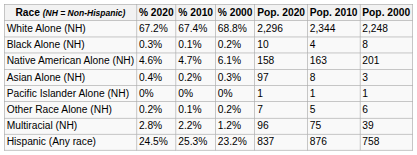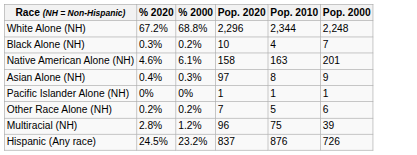 <table class="wikitable">
 <tr>
 <th>Race <em><small>(NH = Non-Hispanic)</small></em></th>
 <th>% 2020</th>
-<th>% 2010</th>
 <th>% 2000</th>
 <th>Pop. 2020</th>
 <th>Pop. 2010</th>
 <th>Pop. 2000</th>
 </tr>
 <tr>
 <td>White Alone (NH)</td>
 <td>67.2%</td>
-<td>67.4%</td>
 <td>68.8%</td>
 <td>2,296</td>
 <td>2,344</td>
 <td>2,248</td>
 </tr>
 <tr>
 <td>Black Alone (NH)</td>
 <td>0.3%</td>
-<td>0.1%</td>
 <td>0.2%</td>
 <td>10</td>
 <td>4</td>
-<td>8</td>
+<td>7</td>
 </tr>
 <tr>
 <td>Native American Alone (NH)</td>
 <td>4.6%</td>
-<td>4.7%</td>
 <td>6.1%</td>
 <td>158</td>
 <td>163</td>
 <td>201</td>
 </tr>
 <tr>
 <td>Asian Alone (NH)</td>
 <td>0.4%</td>
-<td>0.2%</td>
 <td>0.3%</td>
 <td>97</td>
 <td>8</td>
-<td>3</td>
+<td>9</td>
 </tr>
 <tr>
 <td>Pacific Islander Alone (NH)</td>
-<td>0%</td>
 <td>0%</td>
 <td>0%</td>
 <td>1</td>
 <td>1</td>
 <td>1</td>
 </tr>
 <tr>
 <td>Other Race Alone (NH)</td>
 <td>0.2%</td>
-<td>0.1%</td>
 <td>0.2%</td>
 <td>7</td>
 <td>5</td>
 <td>6</td>
 </tr>
 <tr>
 <td>Multiracial (NH)</td>
 <td>2.8%</td>
-<td>2.2%</td>
 <td>1.2%</td>
 <td>96</td>
 <td>75</td>
 <td>39</td>
 </tr>
 <tr>
 <td>Hispanic (Any race)</td>
 <td>24.5%</td>
-<td>25.3%</td>
 <td>23.2%</td>
 <td>837</td>
 <td>876</td>
-<td>758</td>
+<td>726</td>
 </tr>
 </table>
